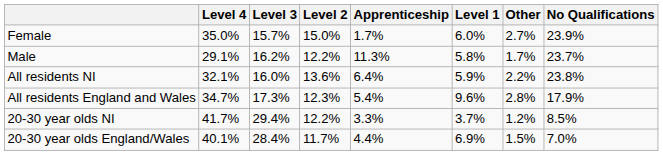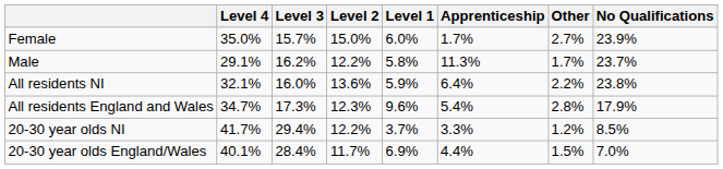 <table class="wikitable">
 <tr>
 <th></th>
 <th>Level 4</th>
 <th>Level 3</th>
 <th>Level 2</th>
+<th>Level 1</th>
 <th>Apprenticeship</th>
-<th>Level 1</th>
 <th>Other</th>
 <th>No Qualifications</th>
 </tr>
 <tr>
 <td>Female</td>
 <td>35.0%</td>
 <td>15.7%</td>
 <td>15.0%</td>
+<td>6.0%</td>
 <td>1.7%</td>
-<td>6.0%</td>
 <td>2.7%</td>
 <td>23.9%</td>
 </tr>
 <tr>
 <td>Male</td>
 <td>29.1%</td>
 <td>16.2%</td>
 <td>12.2%</td>
+<td>5.8%</td>
 <td>11.3%</td>
-<td>5.8%</td>
 <td>1.7%</td>
 <td>23.7%</td>
 </tr>
 <tr>
 <td>All residents NI</td>
 <td>32.1%</td>
 <td>16.0%</td>
 <td>13.6%</td>
+<td>5.9%</td>
 <td>6.4%</td>
-<td>5.9%</td>
 <td>2.2%</td>
 <td>23.8%</td>
 </tr>
 <tr>
 <td>All residents England and Wales</td>
 <td>34.7%</td>
 <td>17.3%</td>
 <td>12.3%</td>
+<td>9.6%</td>
 <td>5.4%</td>
-<td>9.6%</td>
 <td>2.8%</td>
 <td>17.9%</td>
 </tr>
 <tr>
 <td>20-30 year olds NI</td>
 <td>41.7%</td>
 <td>29.4%</td>
 <td>12.2%</td>
+<td>3.7%</td>
 <td>3.3%</td>
-<td>3.7%</td>
 <td>1.2%</td>
 <td>8.5%</td>
 </tr>
 <tr>
 <td>20-30 year olds England/Wales</td>
 <td>40.1%</td>
 <td>28.4%</td>
 <td>11.7%</td>
+<td>6.9%</td>
 <td>4.4%</td>
-<td>6.9%</td>
 <td>1.5%</td>
 <td>7.0%</td>
 </tr>
 </table>
